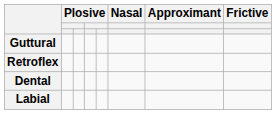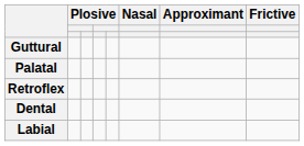 <table class="wikitable" style="text-align:center">
 <tr>
 <th rowspan="3"></th>
 <th colspan="4">Plosive</th>
 <th>Nasal</th>
 <th>Approximant</th>
 <th>Frictive</th>
 </tr>
 <tr>
 <th colspan="2"></th>
 <th colspan="2"></th>
 <th></th>
 <th></th>
 <th></th>
 </tr>
 <tr>
 <th></th>
 <th></th>
 <th></th>
 <th></th>
 <th></th>
 <th></th>
 <th></th>
 </tr>
 <tr>
 <th>Guttural</th>
+<td></td>
+<td></td>
+<td></td>
+<td></td>
+<td></td>
+<td></td>
+<td></td>
+</tr>
+<tr>
+<th>Palatal</th>
 <td></td>
 <td></td>
 <td></td>
 <td></td>
 <td></td>
 <td></td>
 <td></td>
 </tr>
 <tr>
 <th>Retroflex</th>
 <td></td>
 <td></td>
 <td></td>
 <td></td>
 <td></td>
 <td></td>
 <td></td>
 </tr>
 <tr>
 <th>Dental</th>
 <td></td>
 <td></td>
 <td></td>
 <td></td>
 <td></td>
 <td></td>
 <td></td>
 </tr>
 <tr>
 <th>Labial</th>
 <td></td>
 <td></td>
 <td></td>
 <td></td>
 <td></td>
 <td></td>
 <td></td>
 </tr>
 </table>
